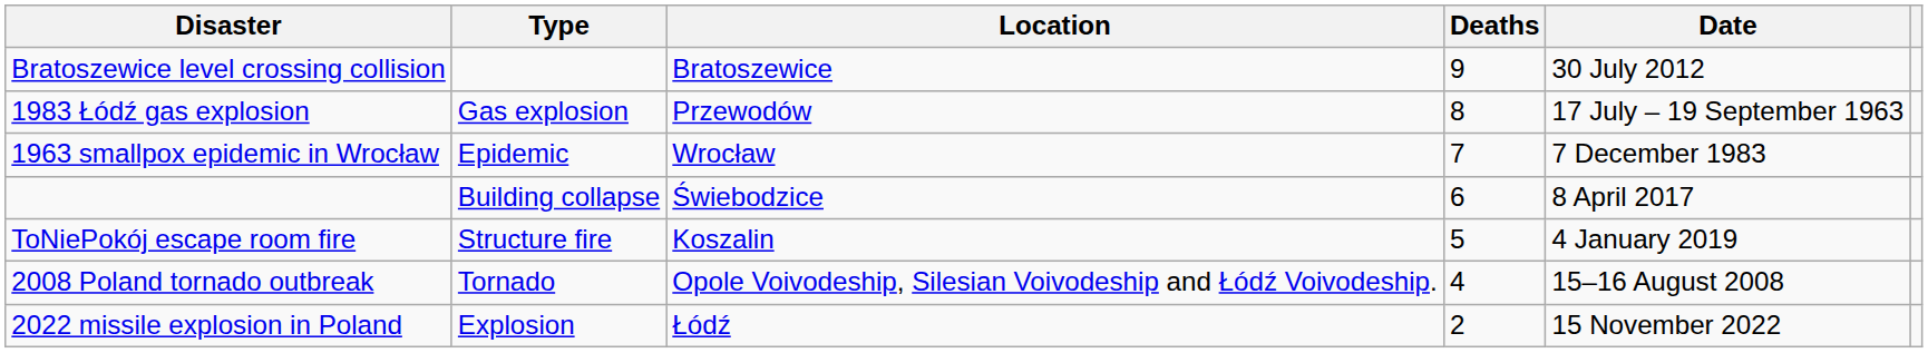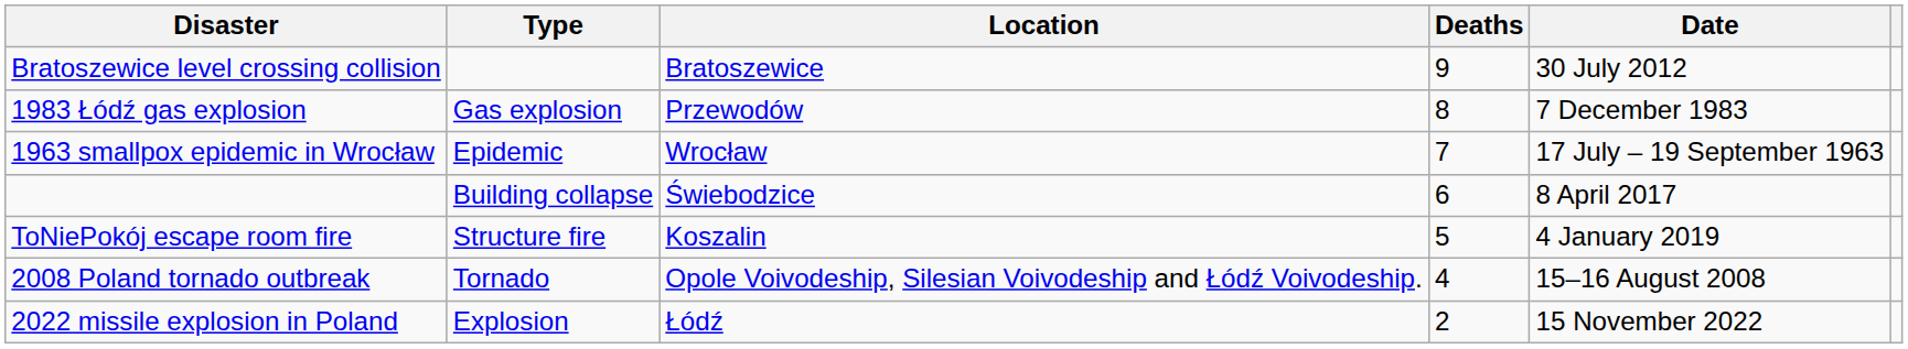 <table class="wikitable sortable sotable">
 <tr>
 <th>Disaster</th>
 <th>Type</th>
 <th>Location</th>
 <th>Deaths</th>
 <th>Date</th>
 <th></th>
 </tr>
 <tr>
 <td><a href='#'>Bratoszewice level crossing collision</a></td>
 <td></td>
 <td><a href='#'>Bratoszewice</a></td>
 <td>9</td>
 <td>30 July 2012</td>
 <td></td>
 </tr>
 <tr>
 <td><a href='#'>1983 Łódź gas explosion</a></td>
 <td><a href='#'>Gas explosion</a></td>
 <td><a href='#'>Przewodów</a></td>
 <td>8</td>
-<td>17 July – 19 September 1963</td>
+<td>7 December 1983</td>
 <td></td>
 </tr>
 <tr>
 <td><a href='#'>1963 smallpox epidemic in Wrocław</a></td>
 <td><a href='#'>Epidemic</a></td>
 <td><a href='#'>Wrocław</a></td>
 <td>7</td>
-<td>7 December 1983</td>
+<td>17 July – 19 September 1963</td>
 <td></td>
 </tr>
 <tr>
 <td></td>
 <td><a href='#'>Building collapse</a></td>
 <td><a href='#'>Świebodzice</a></td>
 <td>6</td>
 <td>8 April 2017</td>
 <td></td>
 </tr>
 <tr>
 <td><a href='#'>ToNiePokój escape room fire</a></td>
 <td><a href='#'>Structure fire</a></td>
 <td><a href='#'>Koszalin</a></td>
 <td>5</td>
 <td>4 January 2019</td>
 <td></td>
 </tr>
 <tr>
 <td><a href='#'>2008 Poland tornado outbreak</a></td>
 <td><a href='#'>Tornado</a></td>
 <td><a href='#'>Opole Voivodeship</a>, <a href='#'>Silesian Voivodeship</a> and <a href='#'>Łódź Voivodeship</a>.</td>
 <td>4</td>
 <td>15–16 August 2008</td>
 <td></td>
 </tr>
 <tr>
 <td><a href='#'>2022 missile explosion in Poland</a></td>
 <td><a href='#'>Explosion</a></td>
 <td><a href='#'>Łódź</a></td>
 <td>2</td>
 <td>15 November 2022</td>
 <td></td>
 </tr>
 </table>
